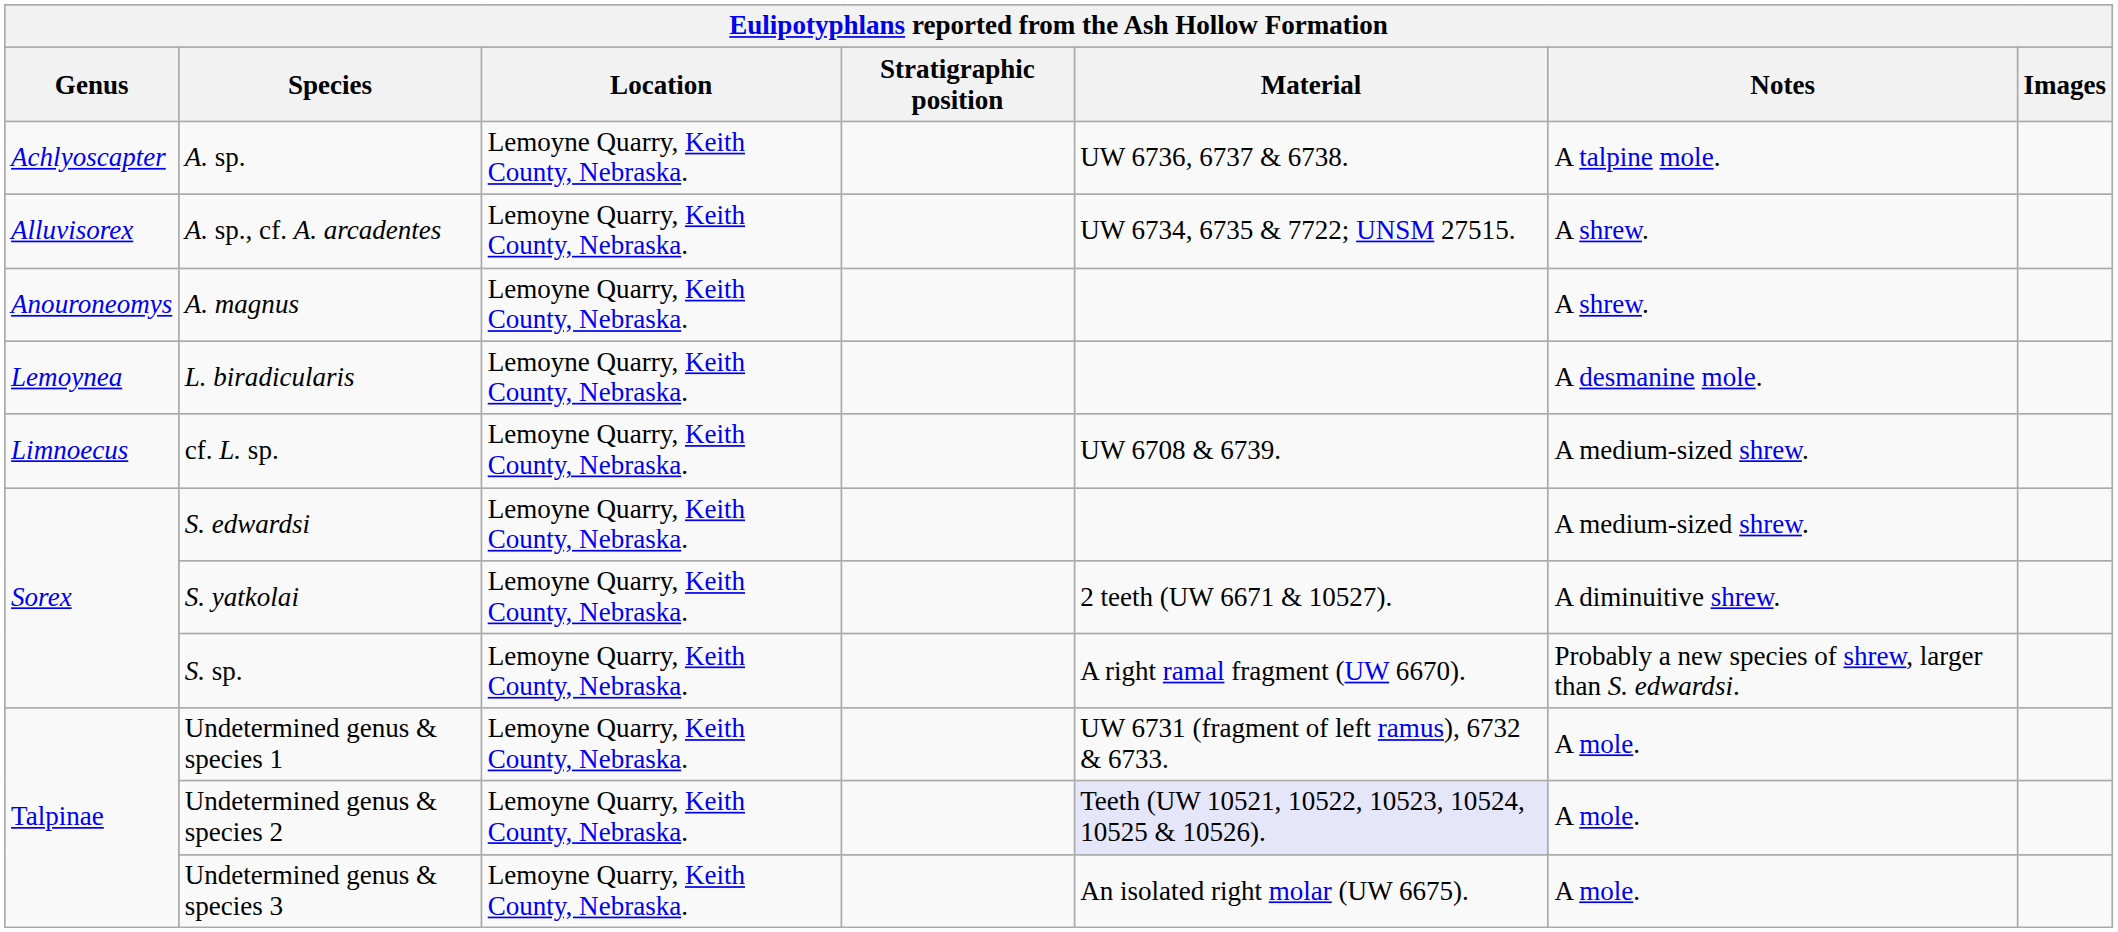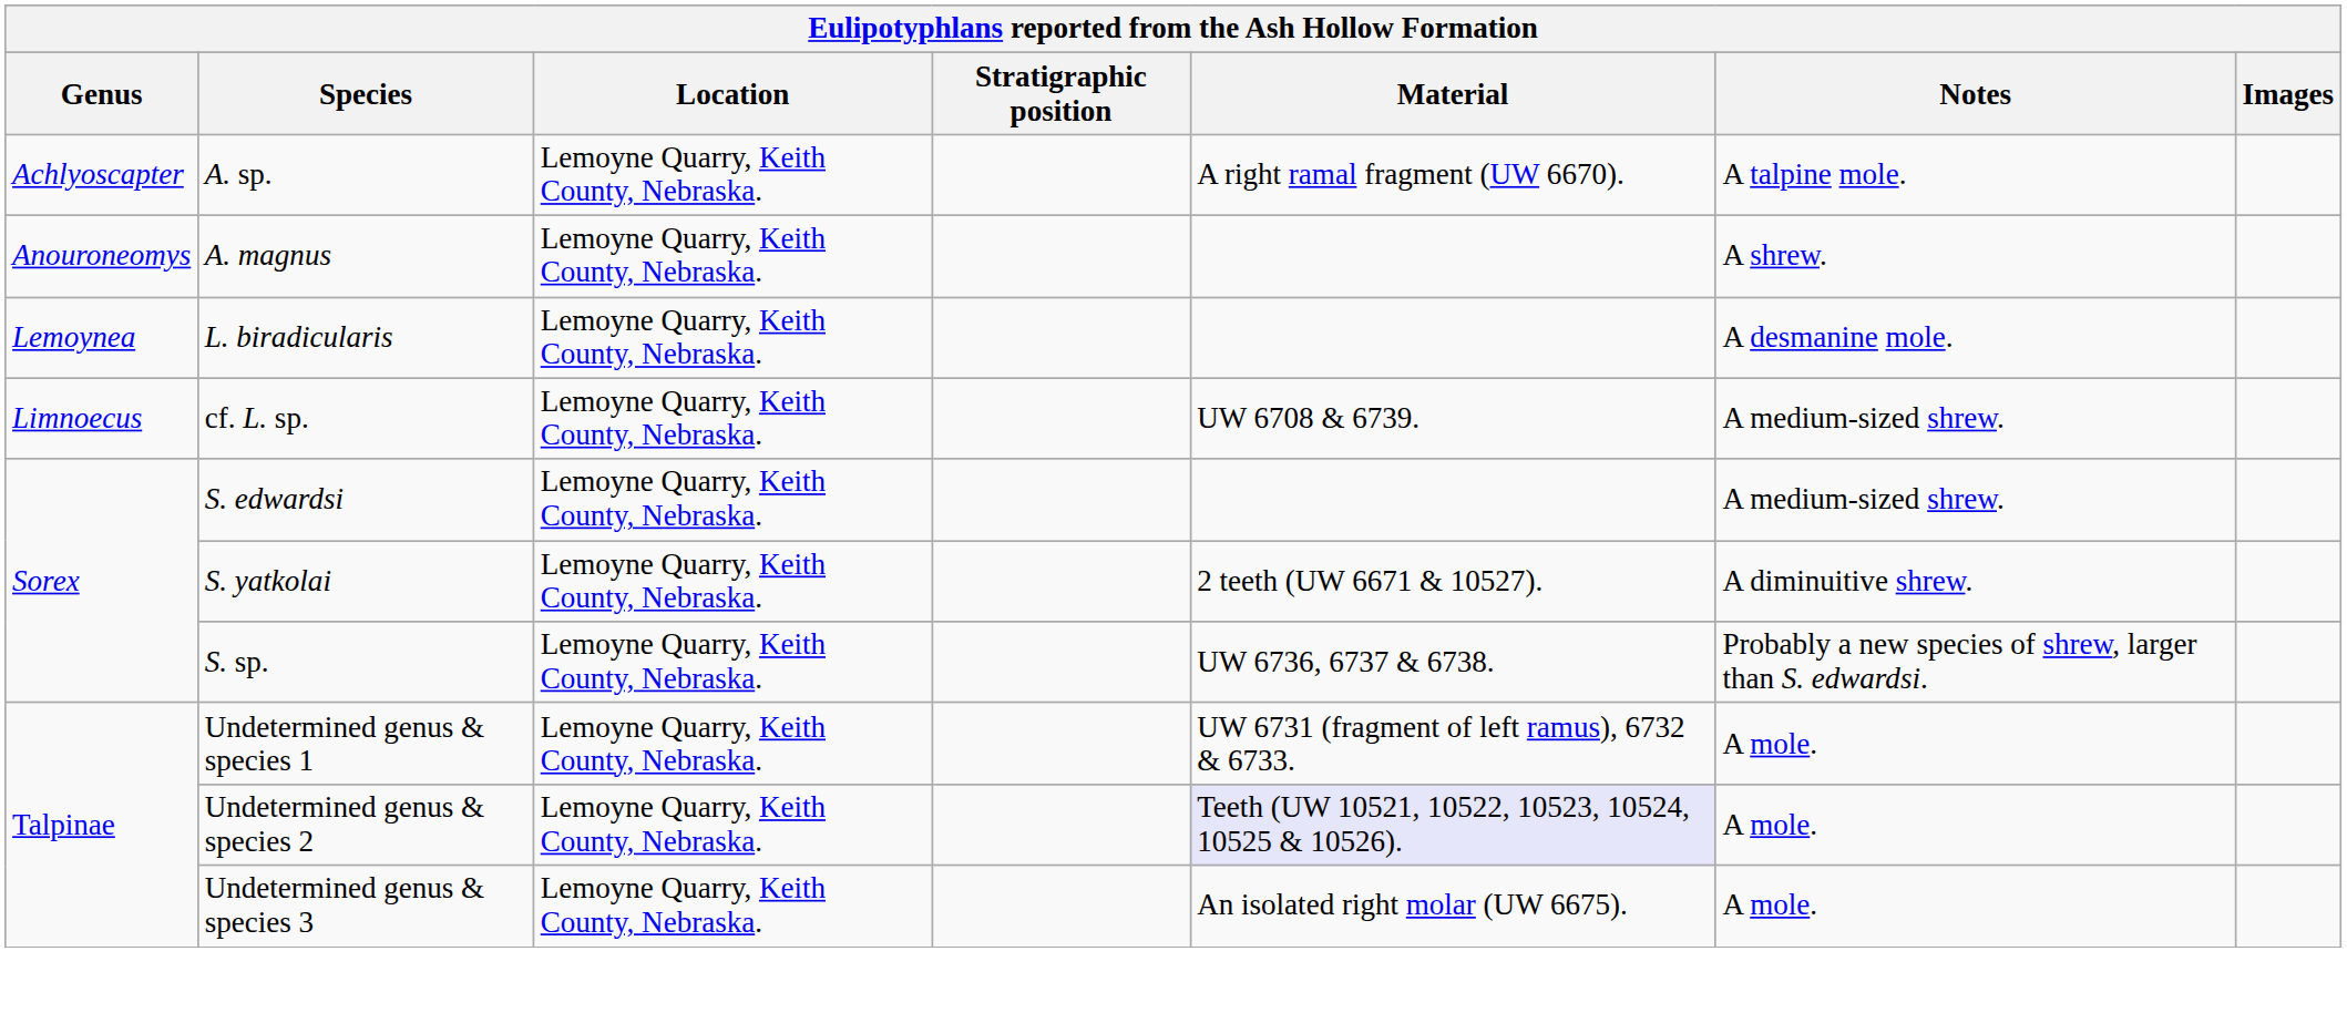 <table class="wikitable" align="center">
 <tr>
 <th colspan="7" align="center"><strong><a href='#'>Eulipotyphlans</a> reported from the Ash Hollow Formation</strong></th>
 </tr>
 <tr>
 <th>Genus</th>
 <th>Species</th>
 <th>Location</th>
 <th><strong>Stratigraphic position</strong></th>
 <th><strong>Material</strong></th>
 <th>Notes</th>
 <th>Images</th>
 </tr>
 <tr>
 <td><em><a href='#'>Achlyoscapter</a></em></td>
 <td><em>A.</em> sp.</td>
 <td>Lemoyne Quarry, <a href='#'>Keith County, Nebraska</a>.</td>
 <td></td>
-<td>UW 6736, 6737 & 6738.</td>
+<td>A right <a href='#'>ramal</a> fragment (<a href='#'>UW</a> 6670).</td>
 <td>A <a href='#'>talpine</a> <a href='#'>mole</a>.</td>
-<td></td>
-</tr>
-<tr>
-<td><em><a href='#'>Alluvisorex</a></em></td>
-<td><em>A.</em> sp., cf. <em>A. arcadentes</em></td>
-<td>Lemoyne Quarry, <a href='#'>Keith County, Nebraska</a>.</td>
-<td></td>
-<td>UW 6734, 6735 & 7722; <a href='#'>UNSM</a> 27515.</td>
-<td>A <a href='#'>shrew</a>.</td>
 <td></td>
 </tr>
 <tr>
 <td><em><a href='#'>Anouroneomys</a></em></td>
 <td><em>A. magnus</em></td>
 <td>Lemoyne Quarry, <a href='#'>Keith County, Nebraska</a>.</td>
 <td></td>
 <td></td>
 <td>A <a href='#'>shrew</a>.</td>
 <td></td>
 </tr>
 <tr>
 <td><em><a href='#'>Lemoynea</a></em></td>
 <td><em>L. biradicularis</em></td>
 <td>Lemoyne Quarry, <a href='#'>Keith County, Nebraska</a>.</td>
 <td></td>
 <td></td>
 <td>A <a href='#'>desmanine</a> <a href='#'>mole</a>.</td>
 <td></td>
 </tr>
 <tr>
 <td><em><a href='#'>Limnoecus</a></em></td>
 <td>cf. <em>L.</em> sp.</td>
 <td>Lemoyne Quarry, <a href='#'>Keith County, Nebraska</a>.</td>
 <td></td>
 <td>UW 6708 & 6739.</td>
 <td>A medium-sized <a href='#'>shrew</a>.</td>
 <td></td>
 </tr>
 <tr>
 <td rowspan="3"><em><a href='#'>Sorex</a></em></td>
 <td><em>S. edwardsi</em></td>
 <td>Lemoyne Quarry, <a href='#'>Keith County, Nebraska</a>.</td>
 <td></td>
 <td></td>
 <td>A medium-sized <a href='#'>shrew</a>.</td>
 <td></td>
 </tr>
 <tr>
 <td><em>S. yatkolai</em></td>
 <td>Lemoyne Quarry, <a href='#'>Keith County, Nebraska</a>.</td>
 <td></td>
 <td>2 teeth (UW 6671 & 10527).</td>
 <td>A diminuitive <a href='#'>shrew</a>.</td>
 <td></td>
 </tr>
 <tr>
 <td><em>S.</em> sp.</td>
 <td>Lemoyne Quarry, <a href='#'>Keith County, Nebraska</a>.</td>
 <td></td>
-<td>A right <a href='#'>ramal</a> fragment (<a href='#'>UW</a> 6670).</td>
+<td>UW 6736, 6737 & 6738.</td>
 <td>Probably a new species of <a href='#'>shrew</a>, larger than <em>S. edwardsi</em>.</td>
 <td></td>
 </tr>
 <tr>
 <td rowspan=3><a href='#'>Talpinae</a></td>
 <td>Undetermined genus & species 1</td>
 <td>Lemoyne Quarry, <a href='#'>Keith County, Nebraska</a>.</td>
 <td></td>
 <td>UW 6731 (fragment of left <a href='#'>ramus</a>), 6732 & 6733.</td>
 <td>A <a href='#'>mole</a>.</td>
 <td></td>
 </tr>
 <tr>
 <td>Undetermined genus & species 2</td>
 <td>Lemoyne Quarry, <a href='#'>Keith County, Nebraska</a>.</td>
 <td></td>
 <td style="background: lavender;">Teeth (UW 10521, 10522, 10523, 10524, 10525 & 10526).</td>
 <td>A <a href='#'>mole</a>.</td>
 <td></td>
 </tr>
 <tr>
 <td>Undetermined genus & species 3</td>
 <td>Lemoyne Quarry, <a href='#'>Keith County, Nebraska</a>.</td>
 <td></td>
 <td>An isolated right <a href='#'>molar</a> (UW 6675).</td>
 <td>A <a href='#'>mole</a>.</td>
 <td></td>
 </tr>
 <tr>
 </tr>
 </table>
